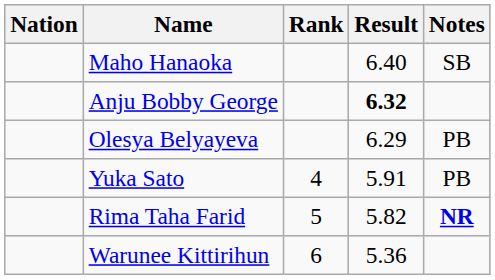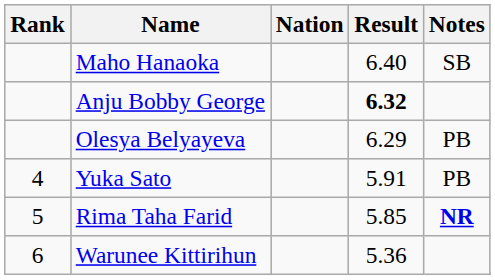 <table class="wikitable sortable" style="text-align:center;font-size:95%">
 <tr>
+<th>Rank</th>
+<th>Name</th>
 <th>Nation</th>
-<th>Name</th>
-<th>Rank</th>
 <th>Result</th>
 <th>Notes</th>
 </tr>
 <tr>
+<td></td>
+<td align=left><a href='#'>Maho Hanaoka</a></td>
 <td align=left></td>
-<td align=left><a href='#'>Maho Hanaoka</a></td>
-<td></td>
 <td>6.40</td>
 <td>SB</td>
 </tr>
 <tr>
+<td></td>
+<td align=left><a href='#'>Anju Bobby George</a></td>
 <td align=left></td>
-<td align=left><a href='#'>Anju Bobby George</a></td>
-<td></td>
 <td><strong>6.32</strong></td>
 <td></td>
 </tr>
 <tr>
+<td></td>
+<td align=left><a href='#'>Olesya Belyayeva</a></td>
 <td align=left></td>
-<td align=left><a href='#'>Olesya Belyayeva</a></td>
-<td></td>
 <td>6.29</td>
 <td>PB</td>
 </tr>
 <tr>
+<td>4</td>
+<td align=left><a href='#'>Yuka Sato</a></td>
 <td align=left></td>
-<td align=left><a href='#'>Yuka Sato</a></td>
-<td>4</td>
 <td>5.91</td>
 <td>PB</td>
 </tr>
 <tr>
+<td>5</td>
+<td align=left><a href='#'>Rima Taha Farid</a></td>
 <td align=left></td>
-<td align=left><a href='#'>Rima Taha Farid</a></td>
-<td>5</td>
-<td>5.82</td>
+<td>5.85</td>
 <td><strong><a href='#'>NR</a></strong></td>
 </tr>
 <tr>
+<td>6</td>
+<td align=left><a href='#'>Warunee Kittirihun</a></td>
 <td align=left></td>
-<td align=left><a href='#'>Warunee Kittirihun</a></td>
-<td>6</td>
 <td>5.36</td>
 <td></td>
 </tr>
 </table>
